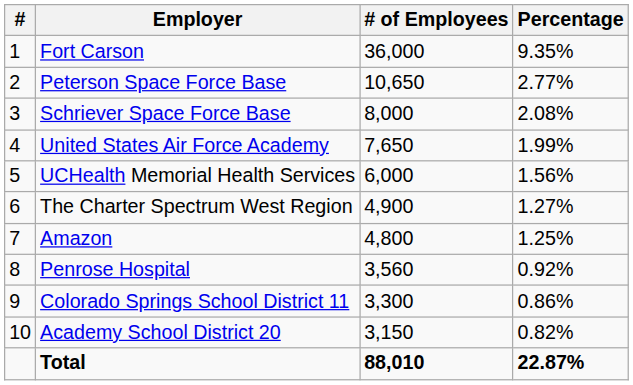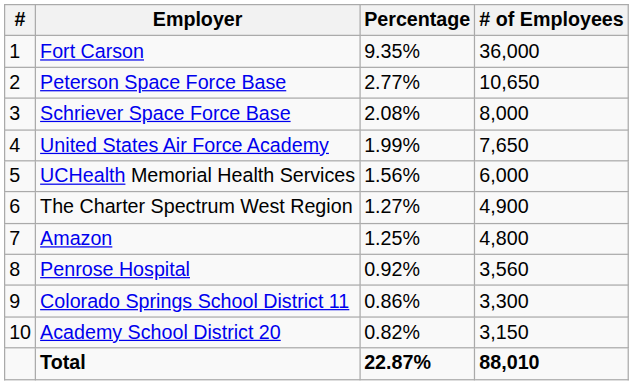 <table class="wikitable">
 <tr>
 <th>#</th>
 <th>Employer</th>
+<th>Percentage</th>
 <th># of Employees</th>
-<th>Percentage</th>
 </tr>
 <tr>
 <td>1</td>
 <td><a href='#'>Fort Carson</a></td>
+<td>9.35%</td>
 <td>36,000</td>
-<td>9.35%</td>
 </tr>
 <tr>
 <td>2</td>
 <td><a href='#'>Peterson Space Force Base</a></td>
+<td>2.77%</td>
 <td>10,650</td>
-<td>2.77%</td>
 </tr>
 <tr>
 <td>3</td>
 <td><a href='#'>Schriever Space Force Base</a></td>
+<td>2.08%</td>
 <td>8,000</td>
-<td>2.08%</td>
 </tr>
 <tr>
 <td>4</td>
 <td><a href='#'>United States Air Force Academy</a></td>
+<td>1.99%</td>
 <td>7,650</td>
-<td>1.99%</td>
 </tr>
 <tr>
 <td>5</td>
 <td><a href='#'>UCHealth</a> Memorial Health Services</td>
+<td>1.56%</td>
 <td>6,000</td>
-<td>1.56%</td>
 </tr>
 <tr>
 <td>6</td>
 <td>The Charter Spectrum West Region</td>
+<td>1.27%</td>
 <td>4,900</td>
-<td>1.27%</td>
 </tr>
 <tr>
 <td>7</td>
 <td><a href='#'>Amazon</a></td>
+<td>1.25%</td>
 <td>4,800</td>
-<td>1.25%</td>
 </tr>
 <tr>
 <td>8</td>
 <td><a href='#'>Penrose Hospital</a></td>
+<td>0.92%</td>
 <td>3,560</td>
-<td>0.92%</td>
 </tr>
 <tr>
 <td>9</td>
 <td><a href='#'>Colorado Springs School District 11</a></td>
+<td>0.86%</td>
 <td>3,300</td>
-<td>0.86%</td>
 </tr>
 <tr>
 <td>10</td>
 <td><a href='#'>Academy School District 20</a></td>
+<td>0.82%</td>
 <td>3,150</td>
-<td>0.82%</td>
 </tr>
 <tr>
 <td></td>
 <td><strong>Total</strong></td>
+<td><strong>22.87%</strong></td>
 <td><strong>88,010</strong></td>
-<td><strong>22.87%</strong></td>
 </tr>
 </table>
